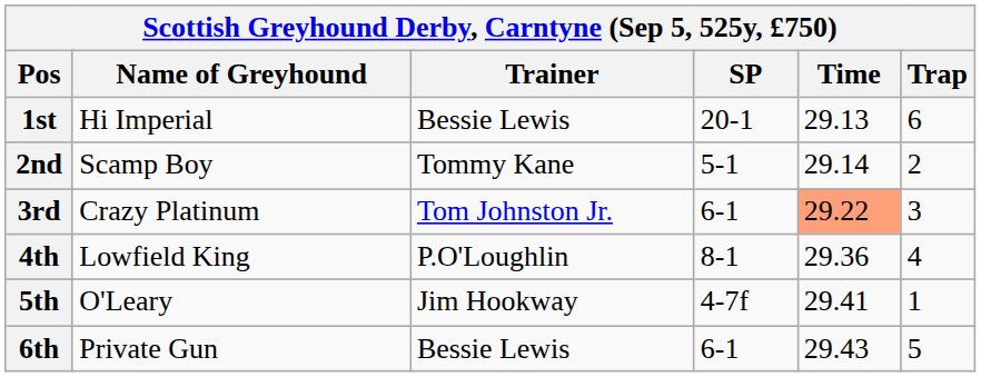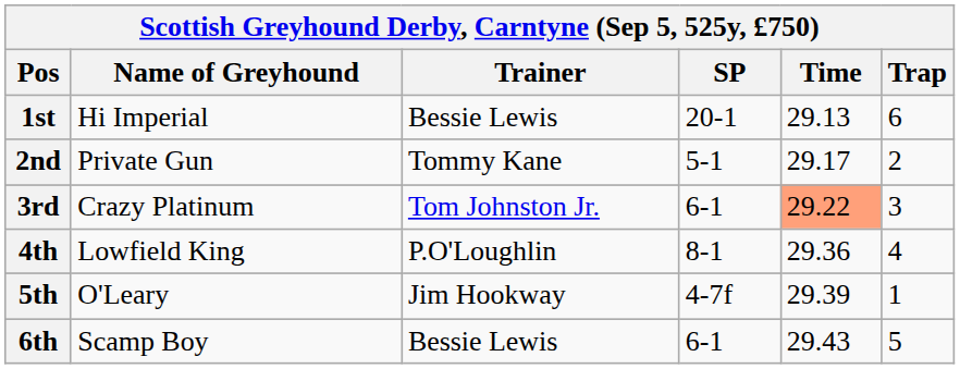 <table class="wikitable">
 <tr>
 <th colspan="6"><a href='#'>Scottish Greyhound Derby</a>, <a href='#'>Carntyne</a> (Sep 5, 525y, £750)</th>
 </tr>
 <tr>
 <th width=30>Pos</th>
 <th width=180>Name of Greyhound</th>
 <th width=150>Trainer</th>
 <th width=50>SP</th>
 <th width=50>Time</th>
 <th width=30>Trap</th>
 </tr>
 <tr>
 <th>1st</th>
 <td>Hi Imperial</td>
 <td>Bessie Lewis</td>
 <td>20-1</td>
 <td>29.13</td>
 <td>6</td>
 </tr>
 <tr>
 <th>2nd</th>
-<td>Scamp Boy</td>
+<td>Private Gun</td>
 <td>Tommy Kane</td>
 <td>5-1</td>
-<td>29.14</td>
+<td>29.17</td>
 <td>2</td>
 </tr>
 <tr>
 <th>3rd</th>
 <td>Crazy Platinum</td>
 <td><a href='#'>Tom Johnston Jr.</a></td>
 <td>6-1</td>
 <td style="background: lightsalmon;">29.22</td>
 <td>3</td>
 </tr>
 <tr>
 <th>4th</th>
 <td>Lowfield King</td>
 <td>P.O'Loughlin</td>
 <td>8-1</td>
 <td>29.36</td>
 <td>4</td>
 </tr>
 <tr>
 <th>5th</th>
 <td>O'Leary</td>
 <td>Jim Hookway</td>
 <td>4-7f</td>
-<td>29.41</td>
+<td>29.39</td>
 <td>1</td>
 </tr>
 <tr>
 <th>6th</th>
-<td>Private Gun</td>
+<td>Scamp Boy</td>
 <td>Bessie Lewis</td>
 <td>6-1</td>
 <td>29.43</td>
 <td>5</td>
 </tr>
 </table>
